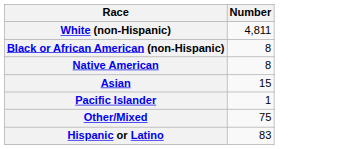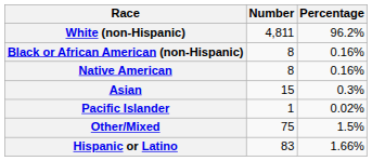 <table class="wikitable" style="text-align:right">
 <tr>
 <th scope="col">Race</th>
 <th scope="col">Number</th>
+<th scope="col">Percentage</th>
 </tr>
 <tr>
 <th scope="row"><a href='#'>White</a> (non-Hispanic)</th>
 <td>4,811</td>
+<td>96.2%</td>
 </tr>
 <tr>
 <th scope="row"><a href='#'>Black or African American</a> (non-Hispanic)</th>
 <td>8</td>
+<td>0.16%</td>
 </tr>
 <tr>
 <th scope="row"><a href='#'>Native American</a></th>
 <td>8</td>
+<td>0.16%</td>
 </tr>
 <tr>
 <th scope="row"><a href='#'>Asian</a></th>
 <td>15</td>
+<td>0.3%</td>
 </tr>
 <tr>
 <th scope="row"><a href='#'>Pacific Islander</a></th>
 <td>1</td>
+<td>0.02%</td>
 </tr>
 <tr>
 <th scope="row"><a href='#'>Other/Mixed</a></th>
 <td>75</td>
+<td>1.5%</td>
 </tr>
 <tr>
 <th scope="row"><a href='#'>Hispanic</a> or <a href='#'>Latino</a></th>
 <td>83</td>
+<td>1.66%</td>
 </tr>
 </table>
